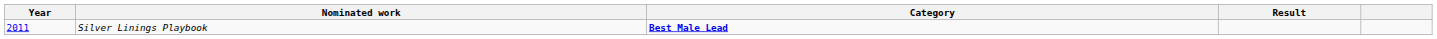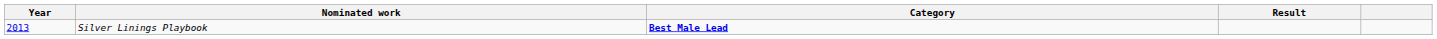 <table class="wikitable" style="width:100%;">
 <tr>
 <th width=5%>Year</th>
 <th style="width:40%;">Nominated work</th>
 <th style="width:40%;">Category</th>
 <th style="width:10%;">Result</th>
 <th width=5%></th>
 </tr>
 <tr>
-<td><a href='#'>2011</a></td>
+<td><a href='#'>2013</a></td>
 <td><em>Silver Linings Playbook</em></td>
 <td><strong><a href='#'>Best Male Lead</a></strong></td>
 <td></td>
 <td style="text-align:center;"></td>
 </tr>
 </table>
